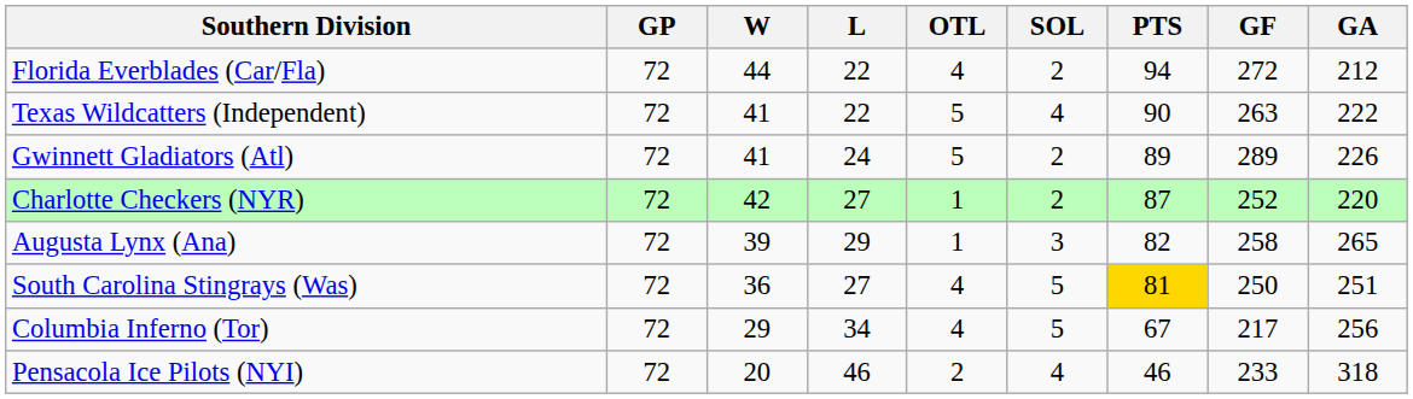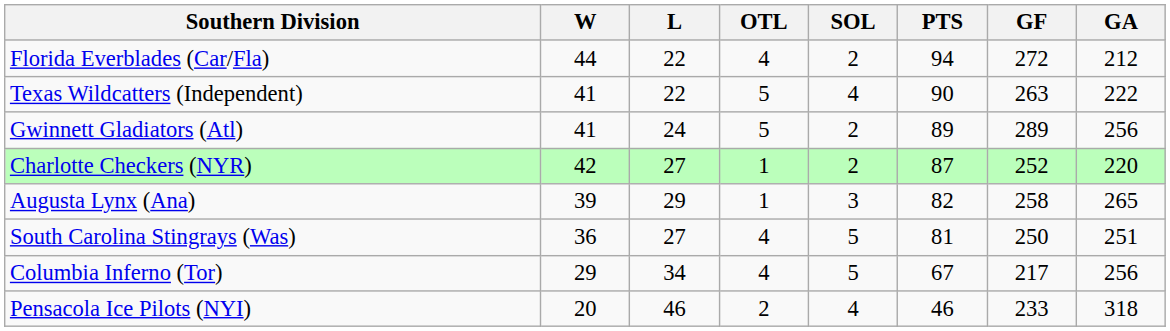 <table class="wikitable" style="text-align:center">
 <tr>
 <th bgcolor="#DDDDFF" width="30%">Southern Division</th>
-<th bgcolor="#DDDDFF" width="5%">GP</th>
 <th bgcolor="#DDDDFF" width="5%">W</th>
 <th bgcolor="#DDDDFF" width="5%">L</th>
 <th bgcolor="#DDDDFF" width="5%">OTL</th>
 <th bgcolor="#DDDDFF" width="5%">SOL</th>
 <th bgcolor="#DDDDFF" width="5%">PTS</th>
 <th bgcolor="#DDDDFF" width="5%">GF</th>
 <th bgcolor="#DDDDFF" width="5%">GA</th>
 </tr>
 <tr>
 <td align=left><a href='#'>Florida Everblades</a> (<a href='#'>Car</a>/<a href='#'>Fla</a>)</td>
-<td>72</td>
 <td>44</td>
 <td>22</td>
 <td>4</td>
 <td>2</td>
 <td>94</td>
 <td>272</td>
 <td>212</td>
 </tr>
 <tr>
 <td align=left><a href='#'>Texas Wildcatters</a> (Independent)</td>
-<td>72</td>
 <td>41</td>
 <td>22</td>
 <td>5</td>
 <td>4</td>
 <td>90</td>
 <td>263</td>
 <td>222</td>
 </tr>
 <tr>
 <td align=left><a href='#'>Gwinnett Gladiators</a> (<a href='#'>Atl</a>)</td>
-<td>72</td>
 <td>41</td>
 <td>24</td>
 <td>5</td>
 <td>2</td>
 <td>89</td>
 <td>289</td>
-<td>226</td>
+<td>256</td>
 </tr>
 <tr bgcolor="#bbffbb">
 <td align=left><a href='#'>Charlotte Checkers</a> (<a href='#'>NYR</a>)</td>
-<td>72</td>
 <td>42</td>
 <td>27</td>
 <td>1</td>
 <td>2</td>
 <td>87</td>
 <td>252</td>
 <td>220</td>
 </tr>
 <tr>
 <td align=left><a href='#'>Augusta Lynx</a> (<a href='#'>Ana</a>)</td>
-<td>72</td>
 <td>39</td>
 <td>29</td>
 <td>1</td>
 <td>3</td>
 <td>82</td>
 <td>258</td>
 <td>265</td>
 </tr>
 <tr>
 <td align=left><a href='#'>South Carolina Stingrays</a> (<a href='#'>Was</a>)</td>
-<td>72</td>
 <td>36</td>
 <td>27</td>
 <td>4</td>
 <td>5</td>
-<td style="background: gold;">81</td>
+<td>81</td>
 <td>250</td>
 <td>251</td>
 </tr>
 <tr>
 <td align=left><a href='#'>Columbia Inferno</a> (<a href='#'>Tor</a>)</td>
-<td>72</td>
 <td>29</td>
 <td>34</td>
 <td>4</td>
 <td>5</td>
 <td>67</td>
 <td>217</td>
 <td>256</td>
 </tr>
 <tr>
 <td align=left><a href='#'>Pensacola Ice Pilots</a> (<a href='#'>NYI</a>)</td>
-<td>72</td>
 <td>20</td>
 <td>46</td>
 <td>2</td>
 <td>4</td>
 <td>46</td>
 <td>233</td>
 <td>318</td>
 </tr>
 </table>
